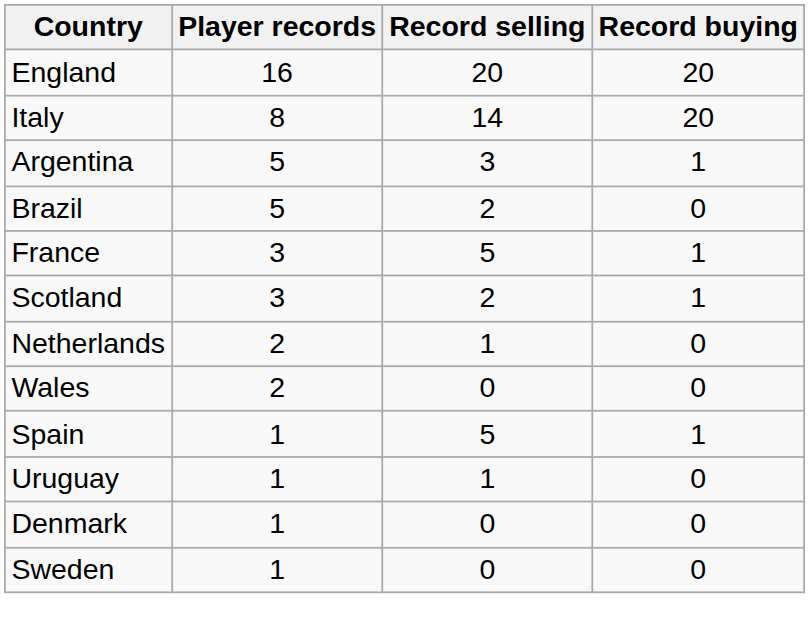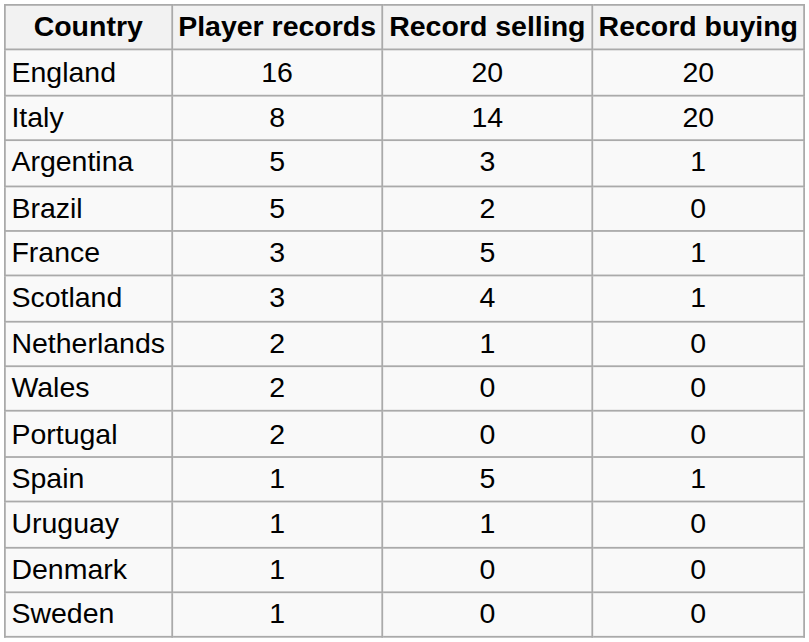 <table class="wikitable sortable" style="text-align:center;">
 <tr>
 <th scope="col" class="unsortable">Country</th>
 <th scope="col">Player records</th>
 <th scope="col">Record selling</th>
 <th scope="col">Record buying</th>
 </tr>
 <tr>
 <td style="text-align:left;"> England</td>
 <td>16</td>
 <td>20</td>
 <td>20</td>
 </tr>
 <tr>
 <td style="text-align:left;"> Italy</td>
 <td>8</td>
 <td>14</td>
 <td>20</td>
 </tr>
 <tr>
 <td style="text-align:left;"> Argentina</td>
 <td>5</td>
 <td>3</td>
 <td>1</td>
 </tr>
 <tr>
 <td style="text-align:left;"> Brazil</td>
 <td>5</td>
 <td>2</td>
 <td>0</td>
 </tr>
 <tr>
 <td style="text-align:left;"> France</td>
 <td>3</td>
 <td>5</td>
 <td>1</td>
 </tr>
 <tr>
 <td style="text-align:left;"> Scotland</td>
 <td>3</td>
-<td>2</td>
+<td>4</td>
 <td>1</td>
 </tr>
 <tr>
 <td style="text-align:left;"> Netherlands</td>
 <td>2</td>
 <td>1</td>
 <td>0</td>
 </tr>
 <tr>
 <td style="text-align:left;"> Wales</td>
+<td>2</td>
+<td>0</td>
+<td>0</td>
+</tr>
+<tr>
+<td style="text-align:left;"> Portugal</td>
 <td>2</td>
 <td>0</td>
 <td>0</td>
 </tr>
 <tr>
 <td style="text-align:left;"> Spain</td>
 <td>1</td>
 <td>5</td>
 <td>1</td>
 </tr>
 <tr>
 <td style="text-align:left;"> Uruguay</td>
 <td>1</td>
 <td>1</td>
 <td>0</td>
 </tr>
 <tr>
 <td style="text-align:left;"> Denmark</td>
 <td>1</td>
 <td>0</td>
 <td>0</td>
 </tr>
 <tr>
 <td style="text-align:left;"> Sweden</td>
 <td>1</td>
 <td>0</td>
 <td>0</td>
 </tr>
 </table>
